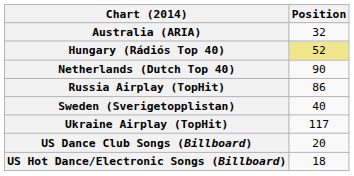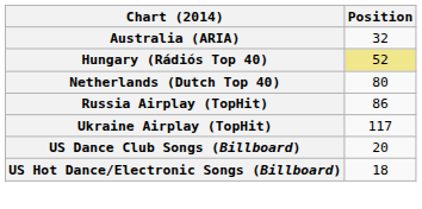 <table class="wikitable sortable plainrowheaders" style="text-align:center;">
 <tr>
 <th scope="col">Chart (2014)</th>
 <th scope="col">Position</th>
 </tr>
 <tr>
 <th scope="row">Australia (ARIA)</th>
 <td>32</td>
 </tr>
 <tr>
 <th scope="row">Hungary (Rádiós Top 40)</th>
 <td style="background: khaki;">52</td>
 </tr>
 <tr>
 <th scope="row">Netherlands (Dutch Top 40)</th>
-<td>90</td>
+<td>80</td>
 </tr>
 <tr>
 <th scope="row">Russia Airplay (TopHit)</th>
 <td style="text-align:center;">86</td>
-</tr>
-<tr>
-<th scope="row">Sweden (Sverigetopplistan)</th>
-<td style="text-align:center;">40</td>
 </tr>
 <tr>
 <th scope="row">Ukraine Airplay (TopHit)</th>
 <td style="text-align:center;">117</td>
 </tr>
 <tr>
 <th scope="row">US Dance Club Songs (<em>Billboard</em>)</th>
 <td style="text-align:center;">20</td>
 </tr>
 <tr>
 <th scope="row">US Hot Dance/Electronic Songs (<em>Billboard</em>)</th>
 <td style="text-align:center;">18</td>
 </tr>
 </table>
